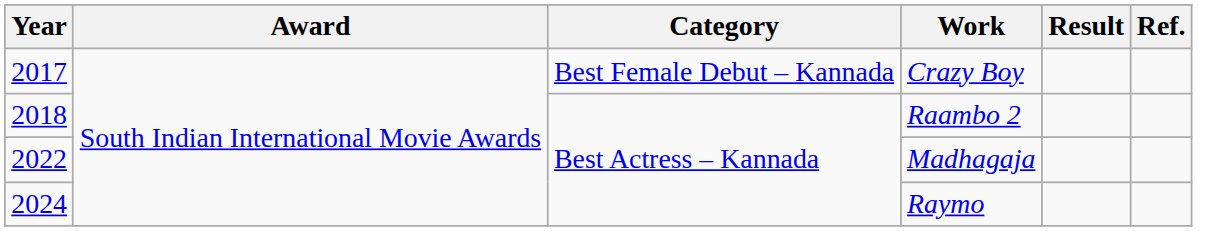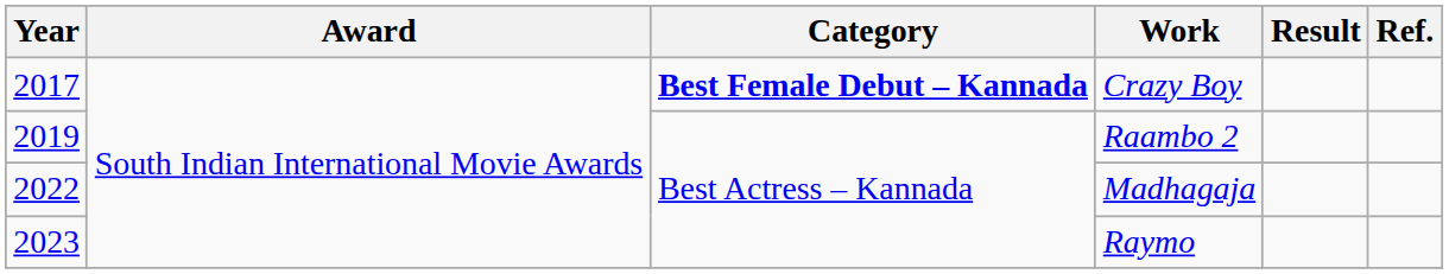 <table class="wikitable">
 <tr>
 <th>Year</th>
 <th>Award</th>
 <th>Category</th>
 <th>Work</th>
 <th>Result</th>
 <th>Ref.</th>
 </tr>
 <tr>
 <td><a href='#'>2017</a></td>
 <td rowspan="4"><a href='#'>South Indian International Movie Awards</a></td>
-<td><a href='#'>Best Female Debut – Kannada</a></td>
+<td><strong><a href='#'>Best Female Debut – Kannada</a></strong></td>
 <td><em><a href='#'>Crazy Boy</a></em></td>
 <td></td>
 <td></td>
 </tr>
 <tr>
-<td><a href='#'>2018</a></td>
+<td><a href='#'>2019</a></td>
 <td rowspan="3"><a href='#'>Best Actress – Kannada</a></td>
 <td><em><a href='#'>Raambo 2</a></em></td>
 <td></td>
 <td></td>
 </tr>
 <tr>
 <td><a href='#'>2022</a></td>
 <td><em><a href='#'>Madhagaja</a></em></td>
 <td></td>
 <td></td>
 </tr>
 <tr>
-<td><a href='#'>2024</a></td>
+<td><a href='#'>2023</a></td>
 <td><em><a href='#'>Raymo</a></em></td>
 <td></td>
 <td></td>
 </tr>
 </table>
